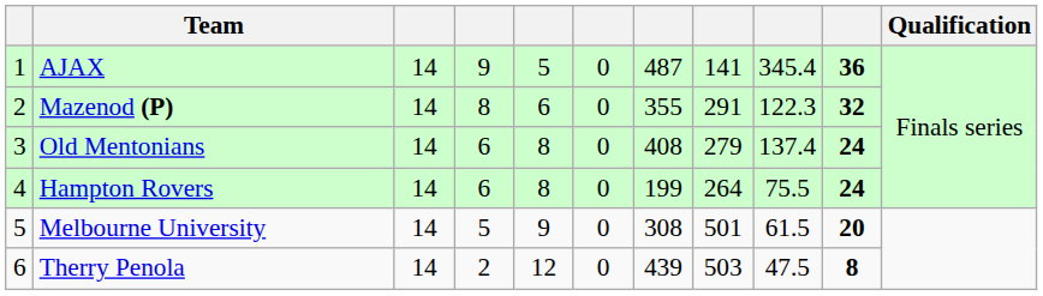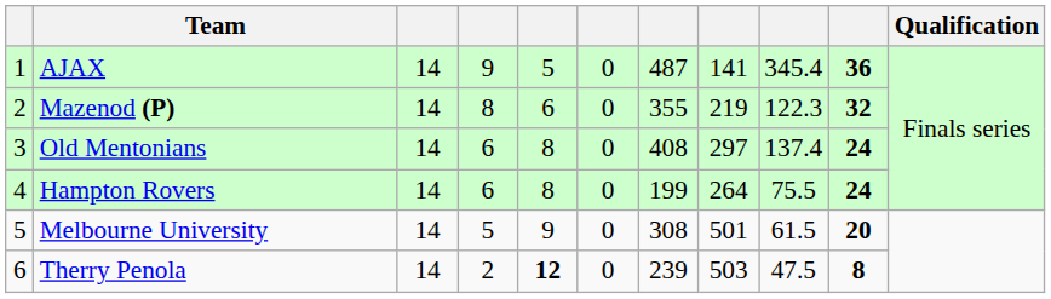 <table class="wikitable" style="text-align:center; margin-bottom:0">
 <tr>
 <th style="width:10px"></th>
 <th style="width:35%;">Team</th>
 <th style="width:30px;"></th>
 <th style="width:30px;"></th>
 <th style="width:30px;"></th>
 <th style="width:30px;"></th>
 <th style="width:30px;"></th>
 <th style="width:30px;"></th>
 <th style="width:30px;"></th>
 <th style="width:30px;"></th>
 <th>Qualification</th>
 </tr>
 <tr style="background:#ccffcc;">
 <td>1</td>
 <td style="text-align:left;"><a href='#'>AJAX</a></td>
 <td>14</td>
 <td>9</td>
 <td>5</td>
 <td>0</td>
 <td>487</td>
 <td>141</td>
 <td>345.4</td>
 <td><strong>36</strong></td>
 <td rowspan=4>Finals series</td>
 </tr>
 <tr style="background:#ccffcc;">
 <td>2</td>
 <td style="text-align:left;"><a href='#'>Mazenod</a> <strong>(P)</strong></td>
 <td>14</td>
 <td>8</td>
 <td>6</td>
 <td>0</td>
 <td>355</td>
-<td>291</td>
+<td>219</td>
 <td>122.3</td>
 <td><strong>32</strong></td>
 </tr>
 <tr style="background:#ccffcc;">
 <td>3</td>
 <td style="text-align:left;"><a href='#'>Old Mentonians</a></td>
 <td>14</td>
 <td>6</td>
 <td>8</td>
 <td>0</td>
 <td>408</td>
-<td>279</td>
+<td>297</td>
 <td>137.4</td>
 <td><strong>24</strong></td>
 </tr>
 <tr style="background:#ccffcc;">
 <td>4</td>
 <td style="text-align:left;"><a href='#'>Hampton Rovers</a></td>
 <td>14</td>
 <td>6</td>
 <td>8</td>
 <td>0</td>
 <td>199</td>
 <td>264</td>
 <td>75.5</td>
 <td><strong>24</strong></td>
 </tr>
 <tr>
 <td>5</td>
 <td style="text-align:left;"><a href='#'>Melbourne University</a></td>
 <td>14</td>
 <td>5</td>
 <td>9</td>
 <td>0</td>
 <td>308</td>
 <td>501</td>
 <td>61.5</td>
 <td><strong>20</strong></td>
 </tr>
 <tr>
 <td>6</td>
 <td style="text-align:left;"><a href='#'>Therry Penola</a></td>
 <td>14</td>
 <td>2</td>
-<td>12</td>
+<td><strong>12</strong></td>
 <td>0</td>
-<td>439</td>
+<td>239</td>
 <td>503</td>
 <td>47.5</td>
 <td><strong>8</strong></td>
 </tr>
 </table>
